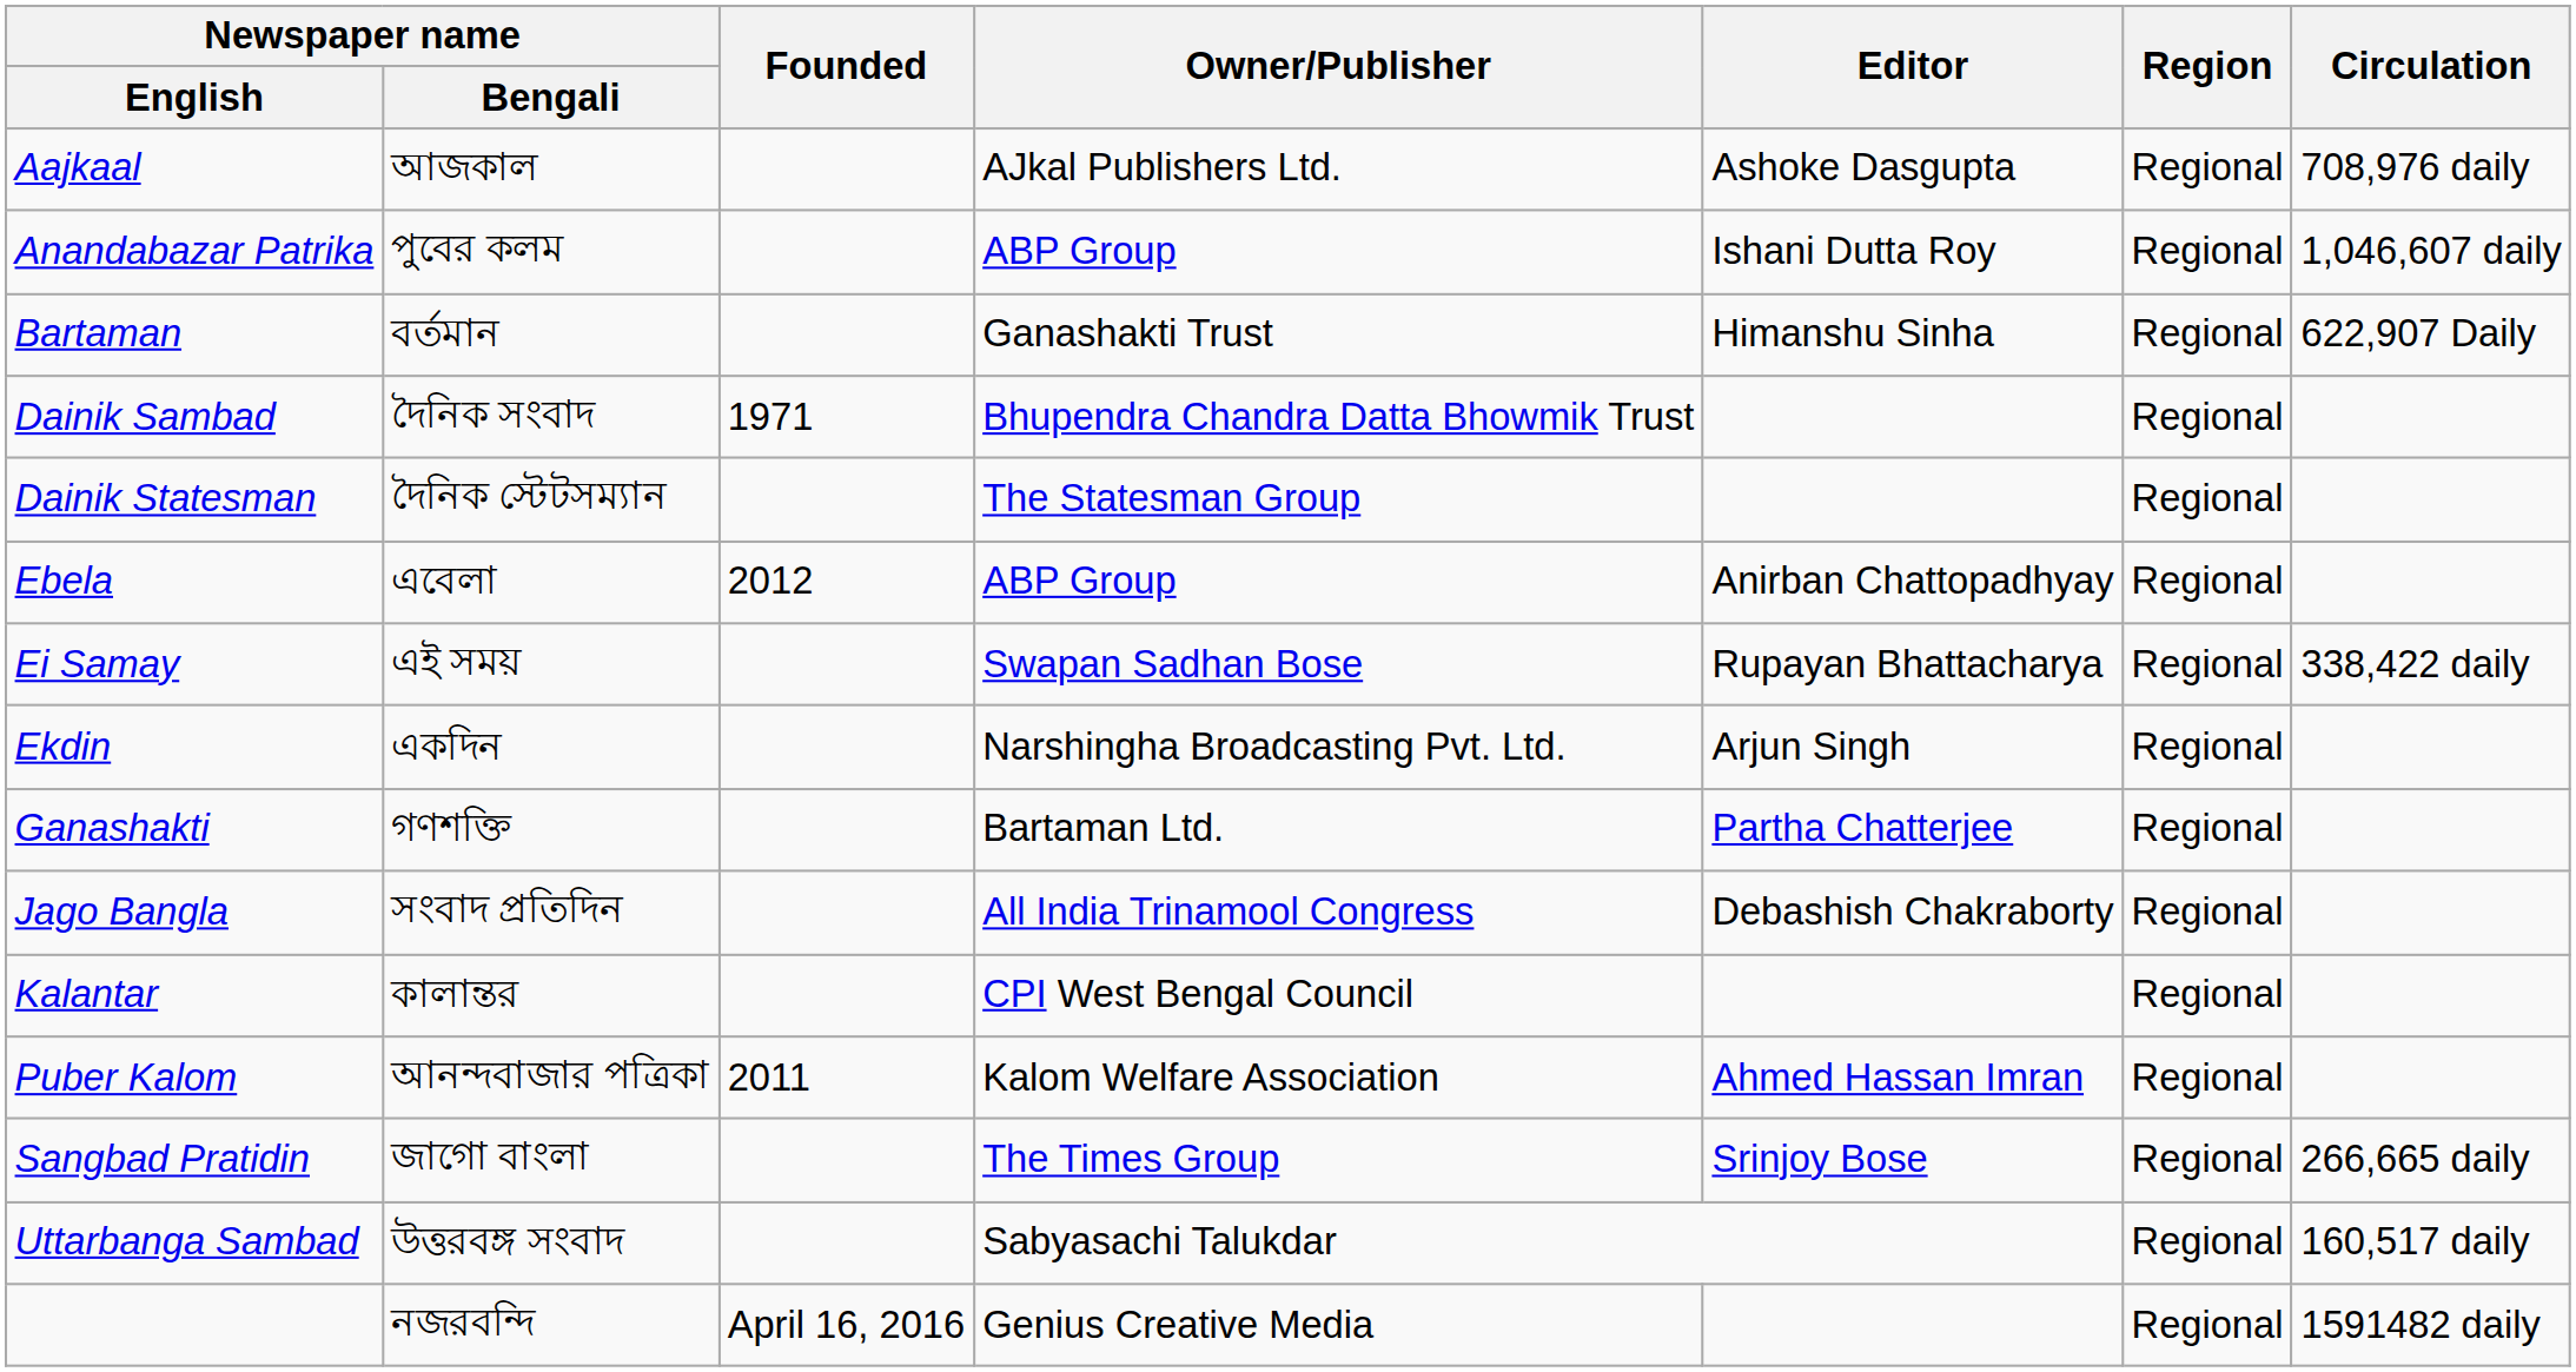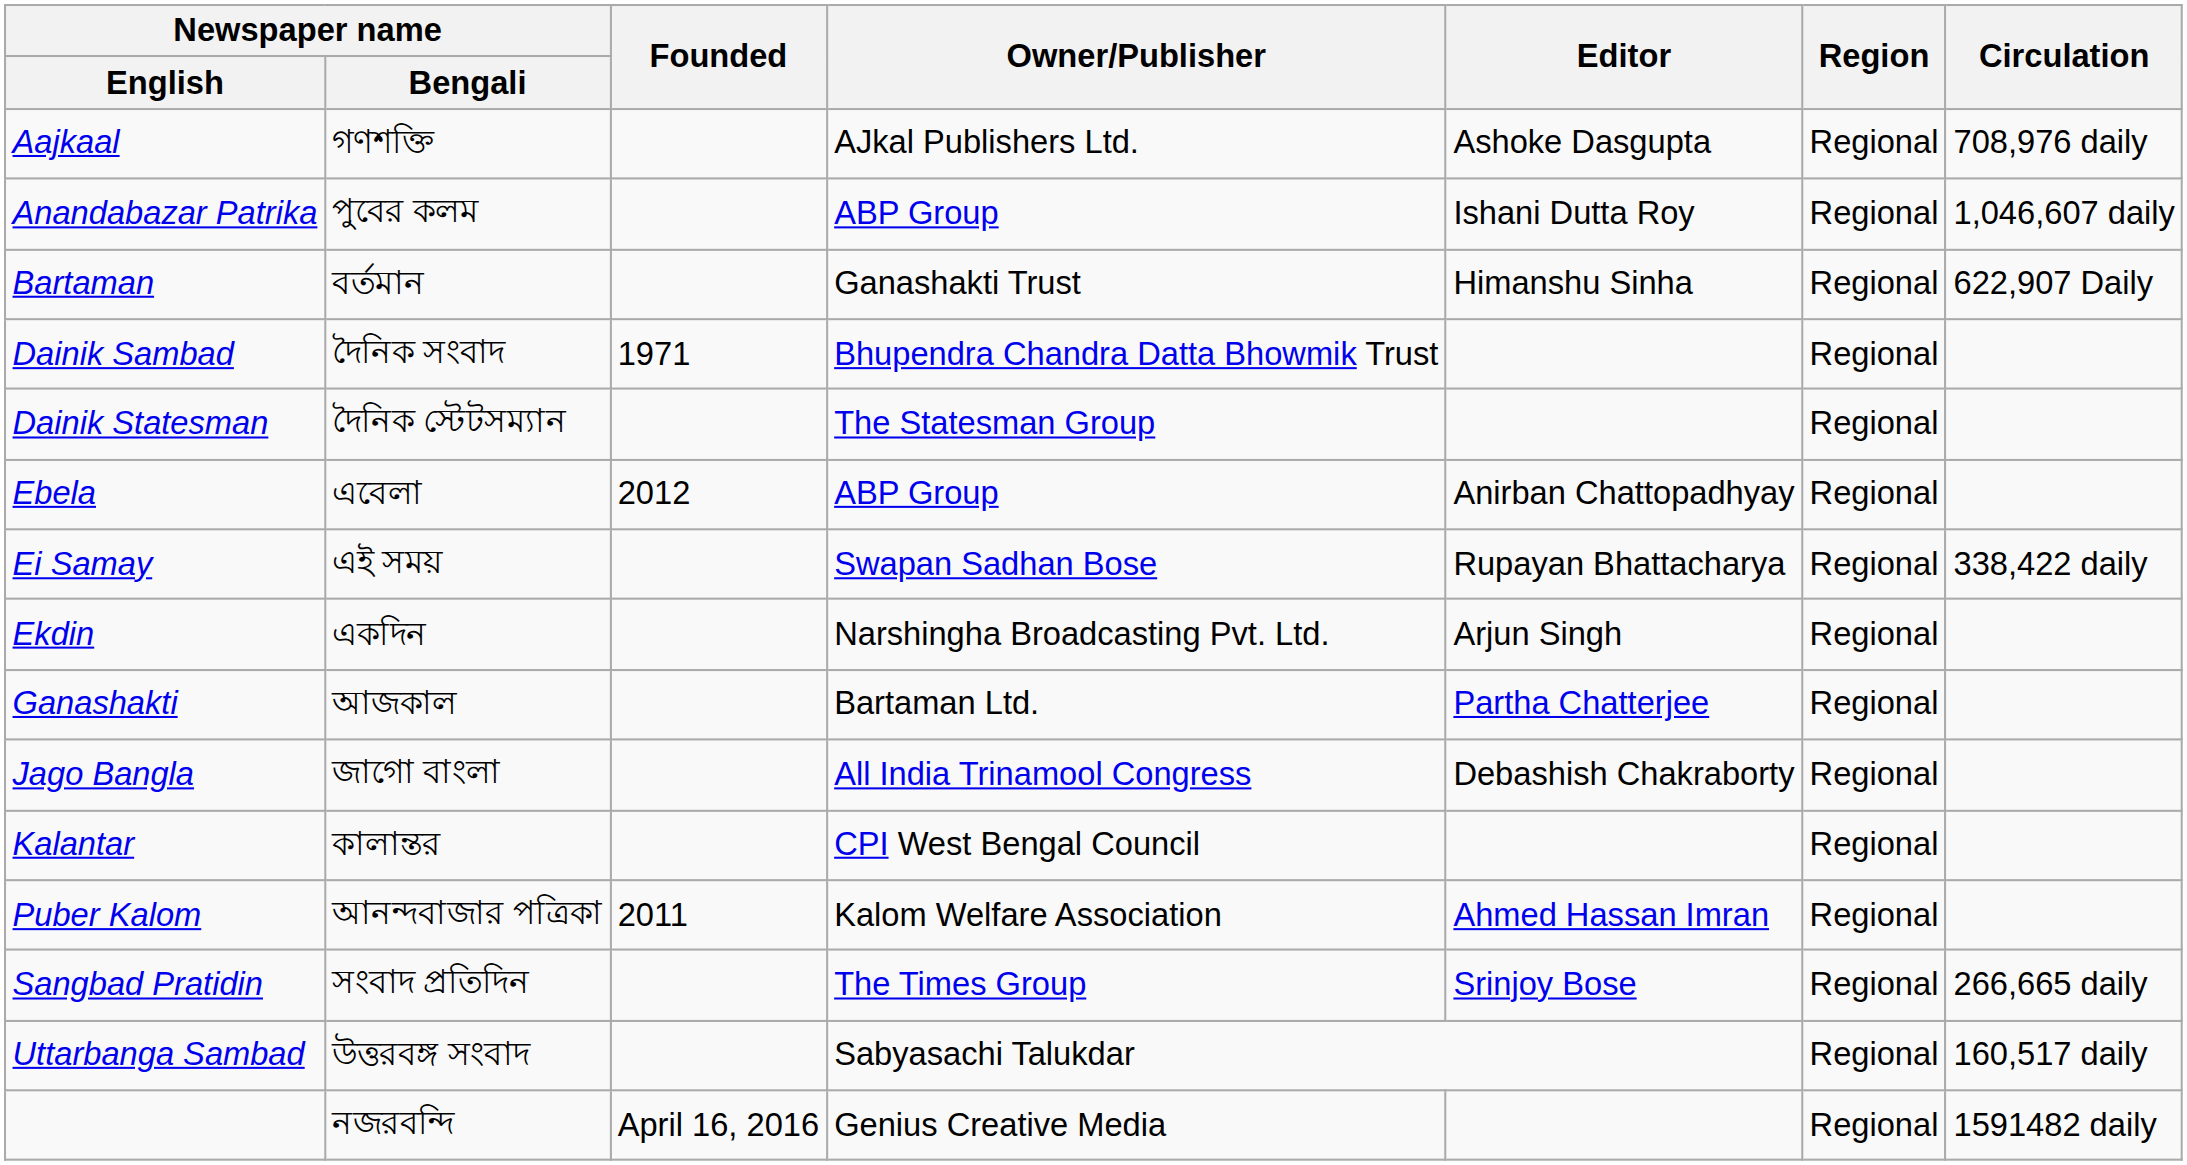 <table class="wikitable sortable">
 <tr>
 <th colspan=2>Newspaper name</th>
 <th rowspan=2>Founded</th>
 <th rowspan=2>Owner/Publisher</th>
 <th rowspan=2>Editor</th>
 <th rowspan=2>Region</th>
 <th rowspan=2 data-sort-type="number">Circulation <br> <small></small></th>
 </tr>
 <tr>
 <th>English</th>
 <th>Bengali</th>
 </tr>
 <tr>
 <td><em><a href='#'>Aajkaal</a></em></td>
-<td>আজকাল</td>
+<td>গণশক্তি</td>
 <td></td>
 <td>AJkal Publishers Ltd.</td>
 <td>Ashoke Dasgupta</td>
 <td>Regional</td>
 <td>708,976 daily</td>
 </tr>
 <tr>
 <td><em><a href='#'>Anandabazar Patrika</a></em></td>
 <td>পুবের কলম</td>
 <td></td>
 <td><a href='#'>ABP Group</a></td>
 <td>Ishani Dutta Roy</td>
 <td>Regional</td>
 <td>1,046,607 daily</td>
 </tr>
 <tr>
 <td><em><a href='#'>Bartaman</a></em></td>
 <td>বর্তমান</td>
 <td></td>
 <td>Ganashakti Trust</td>
 <td>Himanshu Sinha</td>
 <td>Regional</td>
 <td>622,907 Daily</td>
 </tr>
 <tr>
 <td><em><a href='#'>Dainik Sambad</a></em></td>
 <td>দৈনিক সংবাদ</td>
 <td>1971</td>
 <td><a href='#'>Bhupendra Chandra Datta Bhowmik</a> Trust</td>
 <td></td>
 <td>Regional</td>
 <td></td>
 </tr>
 <tr>
 <td><em><a href='#'>Dainik Statesman</a></em></td>
 <td>দৈনিক স্টেটসম্যান</td>
 <td></td>
 <td><a href='#'>The Statesman Group</a></td>
 <td></td>
 <td>Regional</td>
 <td></td>
 </tr>
 <tr>
 <td><em><a href='#'>Ebela</a></em></td>
 <td>এবেলা</td>
 <td>2012</td>
 <td><a href='#'>ABP Group</a></td>
 <td>Anirban Chattopadhyay</td>
 <td>Regional</td>
 <td></td>
 </tr>
 <tr>
 <td><em><a href='#'>Ei Samay</a></em></td>
 <td>এই সময়</td>
 <td></td>
 <td><a href='#'>Swapan Sadhan Bose</a></td>
 <td>Rupayan Bhattacharya</td>
 <td>Regional</td>
 <td>338,422 daily</td>
 </tr>
 <tr>
 <td><em><a href='#'>Ekdin</a></em></td>
 <td>একদিন</td>
 <td></td>
 <td>Narshingha Broadcasting Pvt. Ltd.</td>
 <td>Arjun Singh</td>
 <td>Regional</td>
 <td></td>
 </tr>
 <tr>
 <td><em><a href='#'>Ganashakti</a></em></td>
-<td>গণশক্তি</td>
+<td>আজকাল</td>
 <td></td>
 <td>Bartaman Ltd.</td>
 <td><a href='#'>Partha Chatterjee</a></td>
 <td>Regional</td>
 <td></td>
 </tr>
 <tr>
 <td><em><a href='#'>Jago Bangla</a></em></td>
-<td>সংবাদ প্রতিদিন</td>
+<td>জাগো বাংলা</td>
 <td></td>
 <td><a href='#'>All India Trinamool Congress</a></td>
 <td>Debashish Chakraborty</td>
 <td>Regional</td>
 <td></td>
 </tr>
 <tr>
 <td><em><a href='#'>Kalantar</a></em></td>
 <td>কালান্তর</td>
 <td></td>
 <td><a href='#'>CPI</a> West Bengal Council</td>
 <td></td>
 <td>Regional</td>
 <td></td>
 </tr>
 <tr>
 <td><em><a href='#'>Puber Kalom</a></em></td>
 <td>আনন্দবাজার পত্রিকা</td>
 <td>2011</td>
 <td>Kalom Welfare Association</td>
 <td><a href='#'>Ahmed Hassan Imran</a></td>
 <td>Regional</td>
 <td></td>
 </tr>
 <tr>
 <td><em><a href='#'>Sangbad Pratidin</a></em></td>
-<td>জাগো বাংলা</td>
+<td>সংবাদ প্রতিদিন</td>
 <td></td>
 <td><a href='#'>The Times Group</a></td>
 <td><a href='#'>Srinjoy Bose</a></td>
 <td>Regional</td>
 <td>266,665 daily</td>
 </tr>
 <tr>
 <td><em><a href='#'>Uttarbanga Sambad</a></em></td>
 <td>উত্তরবঙ্গ সংবাদ</td>
 <td></td>
 <td colspan=2>Sabyasachi Talukdar</td>
 <td>Regional</td>
 <td>160,517 daily</td>
 </tr>
 <tr>
 <td></td>
 <td>নজরবন্দি</td>
 <td>April 16, 2016</td>
 <td>Genius Creative Media</td>
 <td></td>
 <td>Regional</td>
 <td>1591482 daily</td>
 </tr>
 </table>
